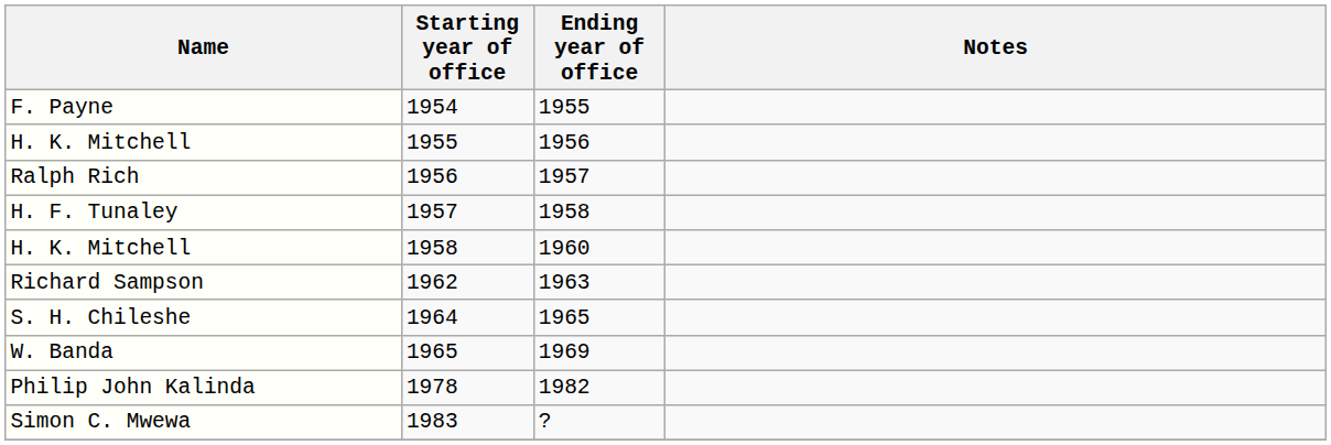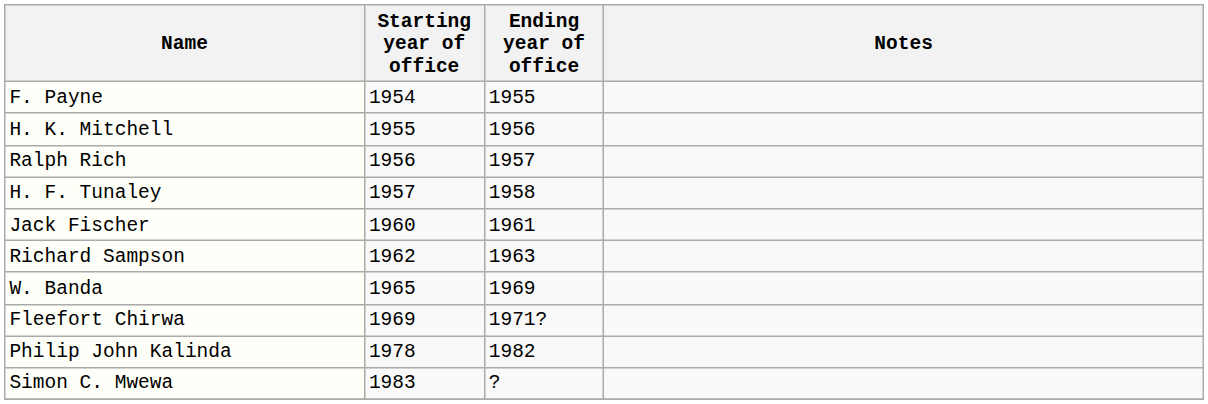 <table class="wikitable" style="width:800px;">
 <tr>
 <th style="width:30%">Name</th>
 <th style="width:10%;">Starting year of office</th>
 <th style="width:10%">Ending year of office</th>
 <th>Notes</th>
 </tr>
 <tr>
 <td bgcolor=#fffff9>F. Payne</td>
 <td>1954</td>
 <td>1955</td>
 <td></td>
 </tr>
 <tr>
 <td bgcolor=#fffff9>H. K. Mitchell</td>
 <td>1955</td>
 <td>1956</td>
 <td></td>
 </tr>
 <tr>
 <td bgcolor=#fffff9>Ralph Rich</td>
 <td>1956</td>
 <td>1957</td>
 <td></td>
 </tr>
 <tr>
 <td bgcolor=#fffff9>H. F. Tunaley</td>
 <td>1957</td>
 <td>1958</td>
 <td></td>
 </tr>
 <tr>
-<td bgcolor=#fffff9>H. K. Mitchell</td>
-<td>1958</td>
+<td bgcolor=#fffff9>Jack Fischer</td>
 <td>1960</td>
+<td>1961</td>
 <td></td>
 </tr>
 <tr>
 <td bgcolor=#fffff9>Richard Sampson</td>
 <td>1962</td>
 <td>1963</td>
 <td></td>
 </tr>
 <tr>
-<td bgcolor=#fffff9>S. H. Chileshe</td>
-<td>1964</td>
+<td bgcolor=#fffff9>W. Banda</td>
 <td>1965</td>
+<td>1969</td>
 <td></td>
 </tr>
 <tr>
-<td bgcolor=#fffff9>W. Banda</td>
-<td>1965</td>
+<td bgcolor=#fffff9>Fleefort Chirwa</td>
 <td>1969</td>
+<td>1971?</td>
 <td></td>
 </tr>
 <tr>
 <td bgcolor=#fffff9>Philip John Kalinda</td>
 <td>1978</td>
 <td>1982</td>
 <td></td>
 </tr>
 <tr>
 <td bgcolor=#fffff9>Simon C. Mwewa</td>
 <td>1983</td>
 <td>?</td>
 <td></td>
 </tr>
 <tr>
 </tr>
 </table>
